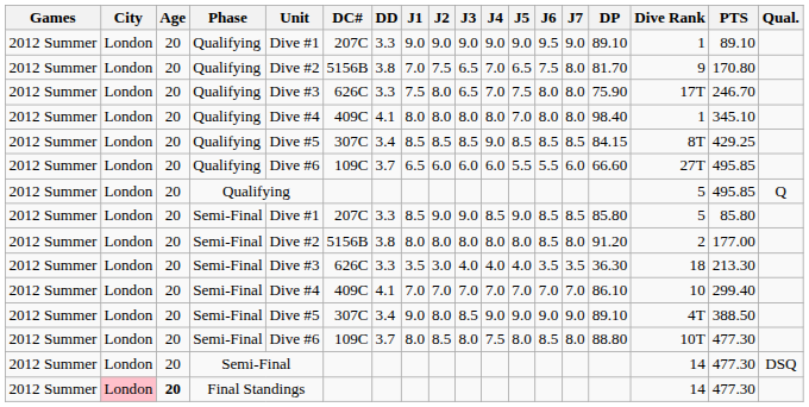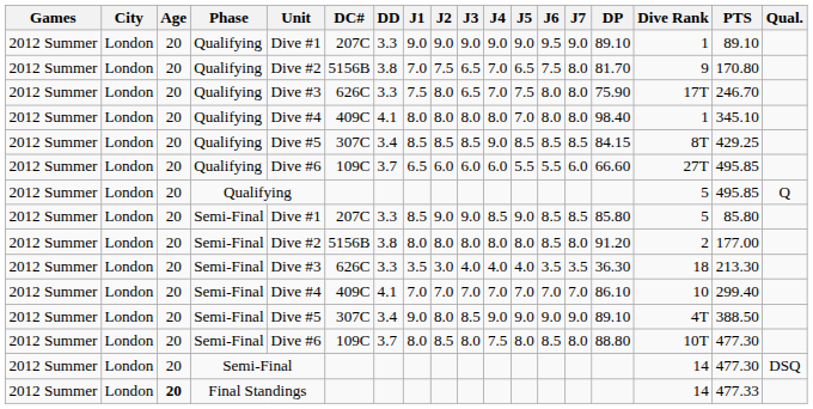 <table class="wikitable">
 <tr>
 <th>Games</th>
 <th>City</th>
 <th>Age</th>
 <th>Phase</th>
 <th>Unit</th>
 <th>DC#</th>
 <th>DD</th>
 <th>J1</th>
 <th>J2</th>
 <th>J3</th>
 <th>J4</th>
 <th>J5</th>
 <th>J6</th>
 <th>J7</th>
 <th>DP</th>
 <th>Dive Rank</th>
 <th>PTS</th>
 <th>Qual.</th>
 </tr>
 <tr>
 <td>2012 Summer</td>
 <td>London</td>
 <td align="center">20</td>
 <td>Qualifying</td>
 <td>Dive #1</td>
 <td align="right">207C</td>
 <td>3.3</td>
 <td>9.0</td>
 <td>9.0</td>
 <td>9.0</td>
 <td>9.0</td>
 <td>9.0</td>
 <td>9.5</td>
 <td>9.0</td>
 <td align="right">89.10</td>
 <td align="right">1</td>
 <td align="right">89.10</td>
 <td></td>
 </tr>
 <tr>
 <td>2012 Summer</td>
 <td>London</td>
 <td align="center">20</td>
 <td>Qualifying</td>
 <td>Dive #2</td>
 <td align="right">5156B</td>
 <td>3.8</td>
 <td>7.0</td>
 <td>7.5</td>
 <td>6.5</td>
 <td>7.0</td>
 <td>6.5</td>
 <td>7.5</td>
 <td>8.0</td>
 <td align="right">81.70</td>
 <td align="right">9</td>
 <td align="right">170.80</td>
 <td></td>
 </tr>
 <tr>
 <td>2012 Summer</td>
 <td>London</td>
 <td align="center">20</td>
 <td>Qualifying</td>
 <td>Dive #3</td>
 <td align="right">626C</td>
 <td>3.3</td>
 <td>7.5</td>
 <td>8.0</td>
 <td>6.5</td>
 <td>7.0</td>
 <td>7.5</td>
 <td>8.0</td>
 <td>8.0</td>
 <td align="right">75.90</td>
 <td align="right">17T</td>
 <td align="right">246.70</td>
 <td></td>
 </tr>
 <tr>
 <td>2012 Summer</td>
 <td>London</td>
 <td align="center">20</td>
 <td>Qualifying</td>
 <td>Dive #4</td>
 <td align="right">409C</td>
 <td>4.1</td>
 <td>8.0</td>
 <td>8.0</td>
 <td>8.0</td>
 <td>8.0</td>
 <td>7.0</td>
 <td>8.0</td>
 <td>8.0</td>
 <td align="right">98.40</td>
 <td align="right">1</td>
 <td align="right">345.10</td>
 <td></td>
 </tr>
 <tr>
 <td>2012 Summer</td>
 <td>London</td>
 <td align="center">20</td>
 <td>Qualifying</td>
 <td>Dive #5</td>
 <td align="right">307C</td>
 <td>3.4</td>
 <td>8.5</td>
 <td>8.5</td>
 <td>8.5</td>
 <td>9.0</td>
 <td>8.5</td>
 <td>8.5</td>
 <td>8.5</td>
 <td align="right">84.15</td>
 <td align="right">8T</td>
 <td align="right">429.25</td>
 <td></td>
 </tr>
 <tr>
 <td>2012 Summer</td>
 <td>London</td>
 <td align="center">20</td>
 <td>Qualifying</td>
 <td>Dive #6</td>
 <td align="right">109C</td>
 <td>3.7</td>
 <td>6.5</td>
 <td>6.0</td>
 <td>6.0</td>
 <td>6.0</td>
 <td>5.5</td>
 <td>5.5</td>
 <td>6.0</td>
 <td align="right">66.60</td>
 <td align="right">27T</td>
 <td align="right">495.85</td>
 <td></td>
 </tr>
 <tr>
 <td>2012 Summer</td>
 <td>London</td>
 <td align="center">20</td>
 <td colspan="2" align="center">Qualifying</td>
 <td></td>
 <td></td>
 <td></td>
 <td></td>
 <td></td>
 <td></td>
 <td></td>
 <td></td>
 <td></td>
 <td></td>
 <td align="right">5</td>
 <td align="right">495.85</td>
 <td align="center">Q</td>
 </tr>
 <tr>
 <td>2012 Summer</td>
 <td>London</td>
 <td align="center">20</td>
 <td>Semi-Final</td>
 <td>Dive #1</td>
 <td align="right">207C</td>
 <td>3.3</td>
 <td>8.5</td>
 <td>9.0</td>
 <td>9.0</td>
 <td>8.5</td>
 <td>9.0</td>
 <td>8.5</td>
 <td>8.5</td>
 <td align="right">85.80</td>
 <td align="right">5</td>
 <td align="right">85.80</td>
 <td></td>
 </tr>
 <tr>
 <td>2012 Summer</td>
 <td>London</td>
 <td align="center">20</td>
 <td>Semi-Final</td>
 <td>Dive #2</td>
 <td align="right">5156B</td>
 <td>3.8</td>
 <td>8.0</td>
 <td>8.0</td>
 <td>8.0</td>
 <td>8.0</td>
 <td>8.0</td>
 <td>8.5</td>
 <td>8.0</td>
 <td align="right">91.20</td>
 <td align="right">2</td>
 <td align="right">177.00</td>
 <td></td>
 </tr>
 <tr>
 <td>2012 Summer</td>
 <td>London</td>
 <td align="center">20</td>
 <td>Semi-Final</td>
 <td>Dive #3</td>
 <td align="right">626C</td>
 <td>3.3</td>
 <td>3.5</td>
 <td>3.0</td>
 <td>4.0</td>
 <td>4.0</td>
 <td>4.0</td>
 <td>3.5</td>
 <td>3.5</td>
 <td align="right">36.30</td>
 <td align="right">18</td>
 <td align="right">213.30</td>
 <td></td>
 </tr>
 <tr>
 <td>2012 Summer</td>
 <td>London</td>
 <td align="center">20</td>
 <td>Semi-Final</td>
 <td>Dive #4</td>
 <td align="right">409C</td>
 <td>4.1</td>
 <td>7.0</td>
 <td>7.0</td>
 <td>7.0</td>
 <td>7.0</td>
 <td>7.0</td>
 <td>7.0</td>
 <td>7.0</td>
 <td align="right">86.10</td>
 <td align="right">10</td>
 <td align="right">299.40</td>
 <td></td>
 </tr>
 <tr>
 <td>2012 Summer</td>
 <td>London</td>
 <td align="center">20</td>
 <td>Semi-Final</td>
 <td>Dive #5</td>
 <td align="right">307C</td>
 <td>3.4</td>
 <td>9.0</td>
 <td>8.0</td>
 <td>8.5</td>
 <td>9.0</td>
 <td>9.0</td>
 <td>9.0</td>
 <td>9.0</td>
 <td align="right">89.10</td>
 <td align="right">4T</td>
 <td align="right">388.50</td>
 <td></td>
 </tr>
 <tr>
 <td>2012 Summer</td>
 <td>London</td>
 <td align="center">20</td>
 <td>Semi-Final</td>
 <td>Dive #6</td>
 <td align="right">109C</td>
 <td>3.7</td>
 <td>8.0</td>
 <td>8.5</td>
 <td>8.0</td>
 <td>7.5</td>
 <td>8.0</td>
 <td>8.5</td>
 <td>8.0</td>
 <td align="right">88.80</td>
 <td align="right">10T</td>
 <td align="right">477.30</td>
 <td></td>
 </tr>
 <tr>
 <td>2012 Summer</td>
 <td>London</td>
 <td align="center">20</td>
 <td align="center" colspan="2">Semi-Final</td>
 <td></td>
 <td></td>
 <td></td>
 <td></td>
 <td></td>
 <td></td>
 <td></td>
 <td></td>
 <td></td>
 <td></td>
 <td align="right">14</td>
 <td align="right">477.30</td>
 <td align="center">DSQ</td>
 </tr>
 <tr>
 <td>2012 Summer</td>
-<td style="background: pink;">London</td>
+<td>London</td>
 <td align="center"><strong>20</strong></td>
 <td colspan="2" align="center">Final Standings</td>
 <td></td>
 <td></td>
 <td></td>
 <td></td>
 <td></td>
 <td></td>
 <td></td>
 <td></td>
 <td></td>
 <td></td>
 <td align="right">14</td>
-<td align="right">477.30</td>
+<td align="right">477.33</td>
 <td></td>
 </tr>
 </table>
